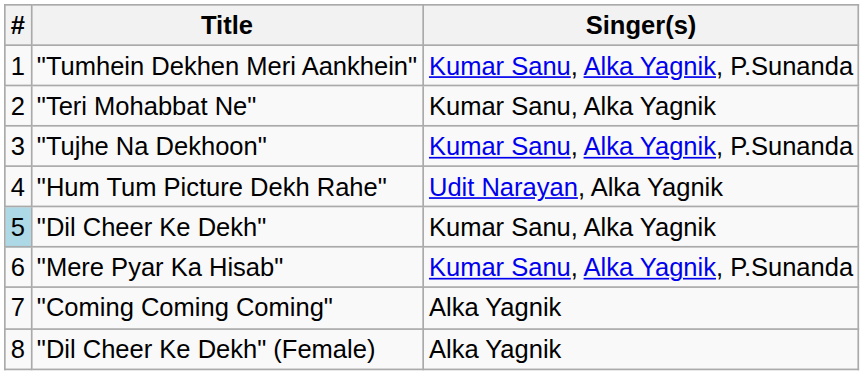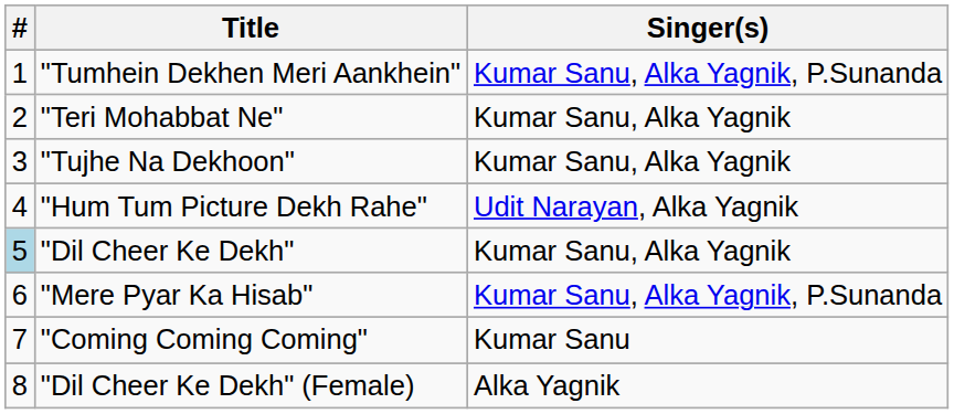 <table class="wikitable" style="font-size:95%;">
 <tr>
 <th>#</th>
 <th>Title</th>
 <th>Singer(s)</th>
 </tr>
 <tr>
 <td>1</td>
 <td>"Tumhein Dekhen Meri Aankhein"</td>
 <td><a href='#'>Kumar Sanu</a>, <a href='#'>Alka Yagnik</a>, P.Sunanda</td>
 </tr>
 <tr>
 <td>2</td>
 <td>"Teri Mohabbat Ne"</td>
 <td>Kumar Sanu, Alka Yagnik</td>
 </tr>
 <tr>
 <td>3</td>
 <td>"Tujhe Na Dekhoon"</td>
-<td><a href='#'>Kumar Sanu</a>, <a href='#'>Alka Yagnik</a>, P.Sunanda</td>
+<td>Kumar Sanu, Alka Yagnik</td>
 </tr>
 <tr>
 <td>4</td>
 <td>"Hum Tum Picture Dekh Rahe"</td>
 <td><a href='#'>Udit Narayan</a>, Alka Yagnik</td>
 </tr>
 <tr>
 <td style="background: lightblue;">5</td>
 <td>"Dil Cheer Ke Dekh"</td>
 <td>Kumar Sanu, Alka Yagnik</td>
 </tr>
 <tr>
 <td>6</td>
 <td>"Mere Pyar Ka Hisab"</td>
 <td><a href='#'>Kumar Sanu</a>, <a href='#'>Alka Yagnik</a>, P.Sunanda</td>
 </tr>
 <tr>
 <td>7</td>
 <td>"Coming Coming Coming"</td>
-<td>Alka Yagnik</td>
+<td>Kumar Sanu</td>
 </tr>
 <tr>
 <td>8</td>
 <td>"Dil Cheer Ke Dekh" (Female)</td>
 <td>Alka Yagnik</td>
 </tr>
 </table>
